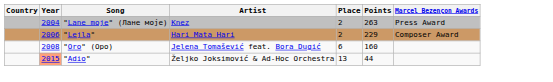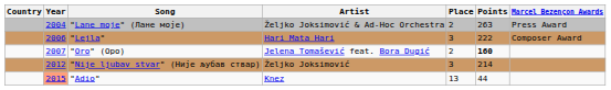 <table class="sortable wikitable" align="center" style="font-size: 95%;">
 <tr>
 <th>Country</th>
 <th>Year</th>
 <th>Song</th>
 <th>Artist</th>
 <th>Place</th>
 <th>Points</th>
 <th><small><a href='#'>Marcel Bezençon Awards</a></small></th>
 </tr>
 <tr bgcolor = "silver">
 <td></td>
 <td><a href='#'>2004</a></td>
 <td>"<a href='#'>Lane moje</a>" (Лане моје)</td>
-<td><a href='#'>Knez</a></td>
+<td>Željko Joksimović & Ad-Hoc Orchestra</td>
 <td>2</td>
 <td>263</td>
 <td>Press Award</td>
 </tr>
 <tr bgcolor = "#CC9966">
 <td></td>
 <td><a href='#'>2006</a></td>
 <td>"<a href='#'>Lejla</a>"</td>
 <td><a href='#'>Hari Mata Hari</a></td>
-<td>2</td>
-<td>229</td>
+<td>3</td>
+<td>222</td>
 <td>Composer Award</td>
 </tr>
 <tr>
 <td></td>
-<td><a href='#'>2008</a></td>
+<td><a href='#'>2007</a></td>
 <td>"<a href='#'>Oro</a>" (Оро)</td>
 <td><a href='#'>Jelena Tomašević</a> feat. <a href='#'>Bora Dugić</a></td>
-<td>6</td>
-<td>160</td>
+<td>2</td>
+<td><strong>160</strong></td>
+<td></td>
+</tr>
+<tr bgcolor = "#CC9966">
+<td></td>
+<td><a href='#'>2012</a></td>
+<td>"<a href='#'>Nije ljubav stvar</a>" (Није љубав ствар)</td>
+<td>Željko Joksimović</td>
+<td>3</td>
+<td>214</td>
 <td></td>
 </tr>
 <tr>
 <td></td>
 <td style="background: lightsalmon;"><a href='#'>2015</a></td>
 <td>"<a href='#'>Adio</a>"</td>
-<td>Željko Joksimović & Ad-Hoc Orchestra</td>
+<td><a href='#'>Knez</a></td>
 <td>13</td>
 <td>44</td>
 <td></td>
 </tr>
 </table>
